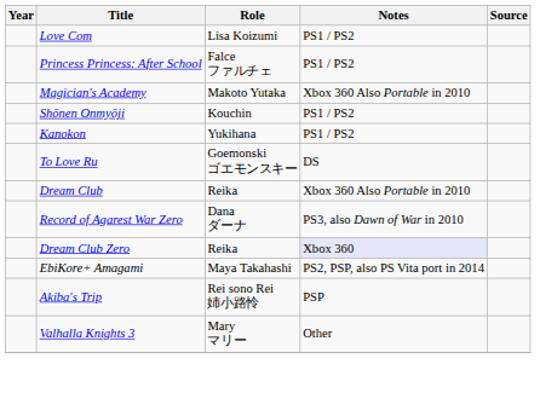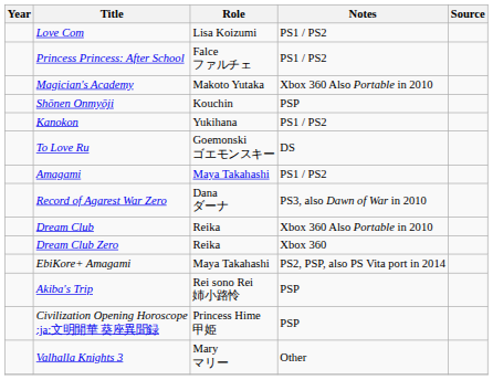 <table class="wikitable sortable plainrowheaders">
 <tr>
 <th>Year</th>
 <th>Title</th>
 <th>Role</th>
 <th class="unsortable">Notes</th>
 <th class="unsortable">Source</th>
 </tr>
 <tr>
 <td></td>
 <td><em><a href='#'>Love Com</a></em></td>
 <td>Lisa Koizumi</td>
 <td>PS1 / PS2</td>
 <td></td>
 </tr>
 <tr>
 <td></td>
 <td><em><a href='#'>Princess Princess: After School</a></em></td>
 <td>Falce<br>ファルチェ</td>
 <td>PS1 / PS2</td>
 <td></td>
 </tr>
 <tr>
 <td></td>
 <td><em><a href='#'>Magician's Academy</a></em></td>
 <td>Makoto Yutaka</td>
 <td>Xbox 360 Also <em>Portable</em> in 2010</td>
 <td></td>
 </tr>
 <tr>
 <td></td>
 <td><em><a href='#'>Shōnen Onmyōji</a></em></td>
 <td>Kouchin</td>
-<td>PS1 / PS2</td>
+<td>PSP</td>
 <td></td>
 </tr>
 <tr>
 <td></td>
 <td><em><a href='#'>Kanokon</a></em></td>
 <td>Yukihana</td>
 <td>PS1 / PS2</td>
 <td></td>
 </tr>
 <tr>
 <td></td>
 <td><em><a href='#'>To Love Ru</a></em></td>
 <td>Goemonski<br>ゴエモンスキー</td>
 <td>DS</td>
 <td></td>
 </tr>
 <tr>
 <td></td>
-<td><em><a href='#'>Dream Club</a></em></td>
-<td>Reika</td>
-<td>Xbox 360 Also <em>Portable</em> in 2010</td>
+<td><em><a href='#'>Amagami</a></em></td>
+<td><a href='#'>Maya Takahashi</a></td>
+<td>PS1 / PS2</td>
 <td></td>
 </tr>
 <tr>
 <td></td>
 <td><em><a href='#'>Record of Agarest War Zero</a></em></td>
 <td>Dana<br>ダーナ</td>
 <td>PS3, also <em>Dawn of War</em> in 2010</td>
 <td></td>
 </tr>
 <tr>
 <td></td>
+<td><em><a href='#'>Dream Club</a></em></td>
+<td>Reika</td>
+<td>Xbox 360 Also <em>Portable</em> in 2010</td>
+<td></td>
+</tr>
+<tr>
+<td></td>
 <td><em><a href='#'>Dream Club Zero</a></em></td>
 <td>Reika</td>
-<td style="background: lavender;">Xbox 360</td>
+<td>Xbox 360</td>
 <td></td>
 </tr>
 <tr>
 <td></td>
 <td><em>EbiKore+ Amagami</em></td>
 <td>Maya Takahashi</td>
 <td>PS2, PSP, also PS Vita port in 2014</td>
 <td></td>
 </tr>
 <tr>
 <td></td>
 <td><em><a href='#'>Akiba's Trip</a></em></td>
 <td>Rei sono Rei<br>姉小路怜</td>
 <td>PSP</td>
 <td></td>
 </tr>
 <tr>
 <td></td>
+<td><em>Civilization Opening Horoscope</em><br><a href='#'>:ja:文明開華 葵座異聞録</a></td>
+<td>Princess Hime<br>甲姫</td>
+<td>PSP</td>
+<td></td>
+</tr>
+<tr>
+<td></td>
 <td><em><a href='#'>Valhalla Knights 3</a></em></td>
 <td>Mary<br>マリー</td>
 <td>Other</td>
 <td></td>
 </tr>
 <tr>
 </tr>
 </table>
